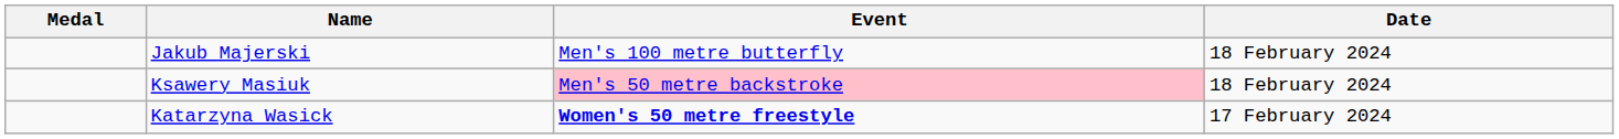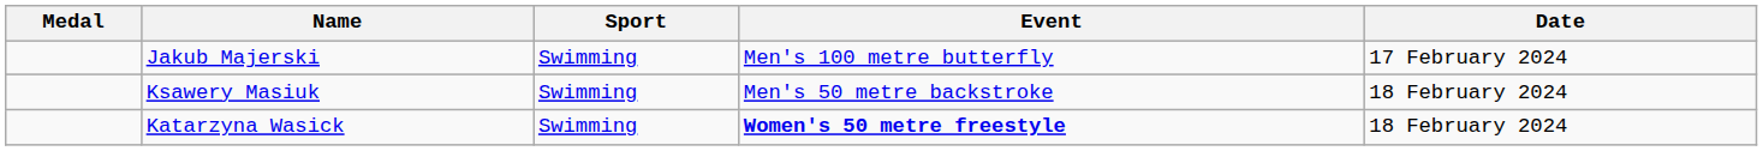 <table class="wikitable sortable" style="font-size:90%; width:50%;">
 <tr>
 <th>Medal</th>
 <th>Name</th>
+<th>Sport</th>
 <th>Event</th>
 <th>Date</th>
 </tr>
 <tr>
 <td></td>
 <td><a href='#'>Jakub Majerski</a></td>
+<td><a href='#'>Swimming</a></td>
 <td><a href='#'>Men's 100 metre butterfly</a></td>
-<td>18 February 2024</td>
+<td>17 February 2024</td>
 </tr>
 <tr>
 <td></td>
 <td><a href='#'>Ksawery Masiuk</a></td>
-<td style="background: pink;"><a href='#'>Men's 50 metre backstroke</a></td>
+<td><a href='#'>Swimming</a></td>
+<td><a href='#'>Men's 50 metre backstroke</a></td>
 <td>18 February 2024</td>
 </tr>
 <tr>
 <td></td>
 <td><a href='#'>Katarzyna Wasick</a></td>
+<td><a href='#'>Swimming</a></td>
 <td><strong><a href='#'>Women's 50 metre freestyle</a></strong></td>
-<td>17 February 2024</td>
+<td>18 February 2024</td>
 </tr>
 </table>
